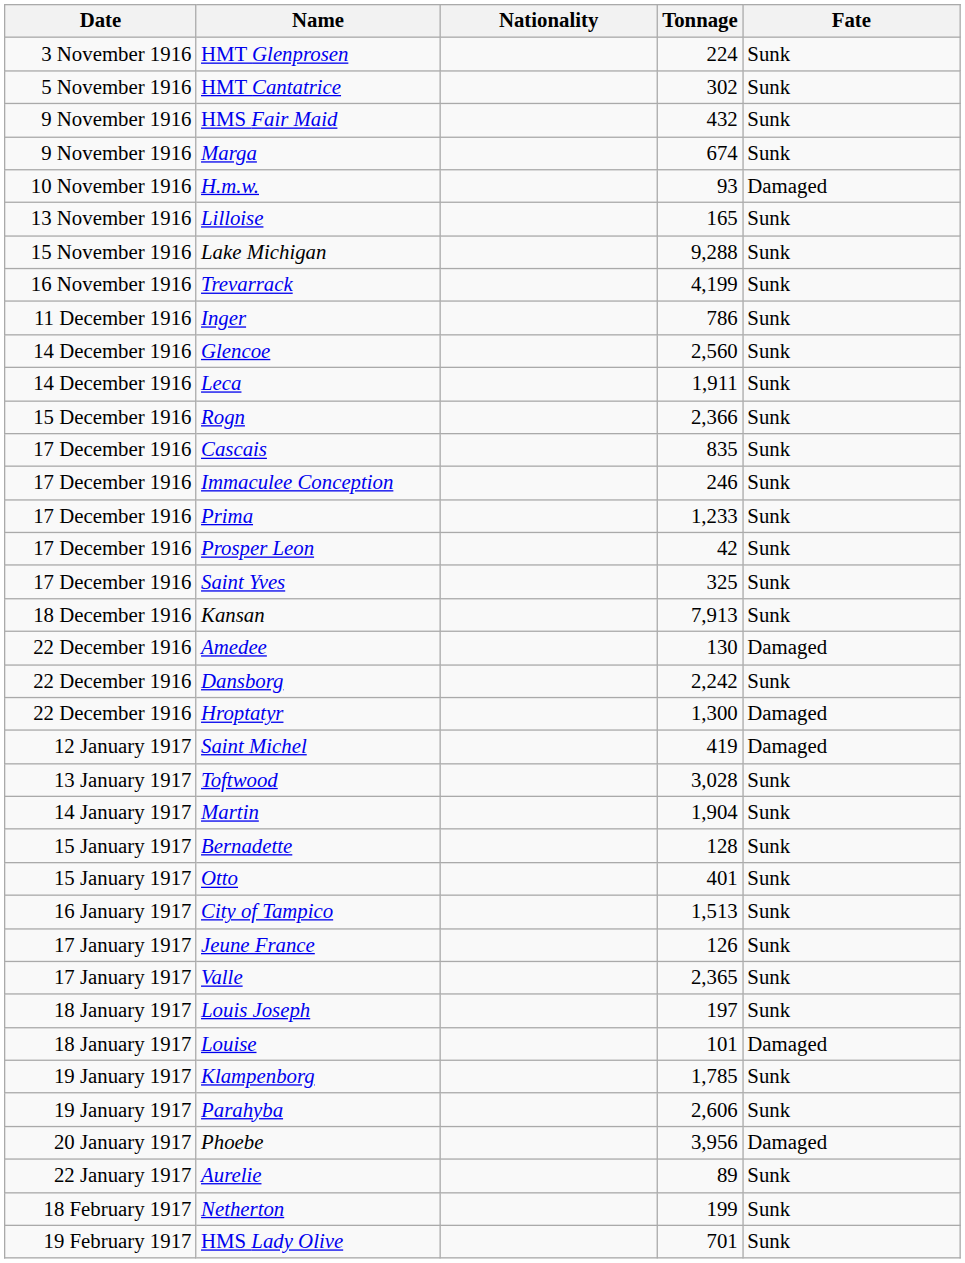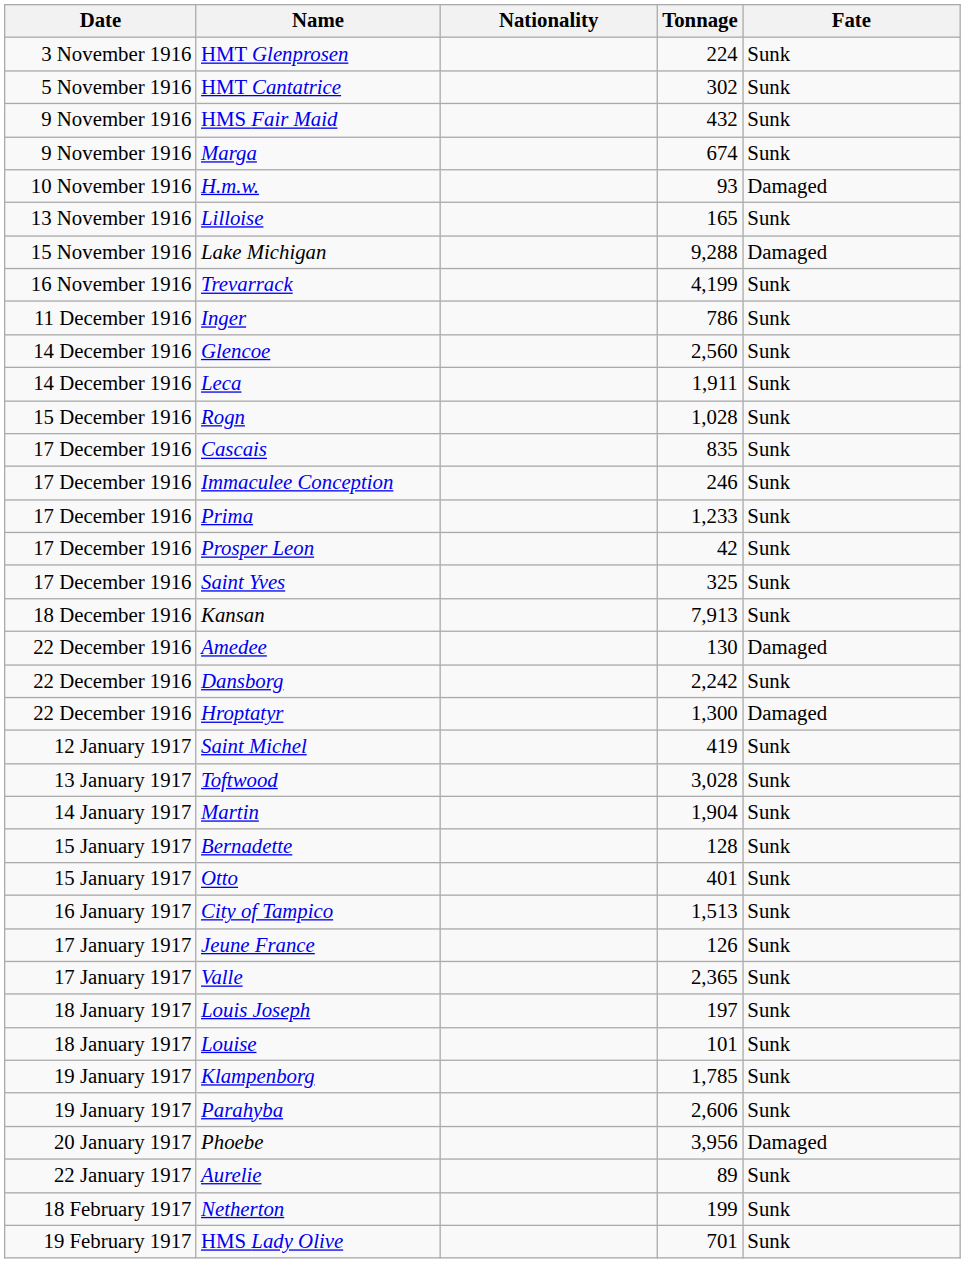 <table class="wikitable sortable">
 <tr>
 <th width="140px">Date</th>
 <th width="180px">Name</th>
 <th width="160px">Nationality</th>
 <th width="25px">Tonnage</th>
 <th width="160px">Fate</th>
 </tr>
 <tr>
 <td align="right">3 November 1916</td>
 <td align="left"><a href='#'>HMT <em>Glenprosen</em></a></td>
 <td align="left"></td>
 <td align="right">224</td>
 <td align="left">Sunk</td>
 </tr>
 <tr>
 <td align="right">5 November 1916</td>
 <td align="left"><a href='#'>HMT <em>Cantatrice</em></a></td>
 <td align="left"></td>
 <td align="right">302</td>
 <td align="left">Sunk</td>
 </tr>
 <tr>
 <td align="right">9 November 1916</td>
 <td align="left"><a href='#'>HMS <em>Fair Maid</em></a></td>
 <td align="left"></td>
 <td align="right">432</td>
 <td align="left">Sunk</td>
 </tr>
 <tr>
 <td align="right">9 November 1916</td>
 <td align="left"><a href='#'><em>Marga</em></a></td>
 <td align="left"></td>
 <td align="right">674</td>
 <td align="left">Sunk</td>
 </tr>
 <tr>
 <td align="right">10 November 1916</td>
 <td align="left"><a href='#'><em>H.m.w.</em></a></td>
 <td align="left"></td>
 <td align="right">93</td>
 <td align="left">Damaged</td>
 </tr>
 <tr>
 <td align="right">13 November 1916</td>
 <td align="left"><a href='#'><em>Lilloise</em></a></td>
 <td align="left"></td>
 <td align="right">165</td>
 <td align="left">Sunk</td>
 </tr>
 <tr>
 <td align="right">15 November 1916</td>
 <td align="left"><em>Lake Michigan</em></td>
 <td align="left"></td>
 <td align="right">9,288</td>
-<td align="left">Sunk</td>
+<td align="left">Damaged</td>
 </tr>
 <tr>
 <td align="right">16 November 1916</td>
 <td align="left"><a href='#'><em>Trevarrack</em></a></td>
 <td align="left"></td>
 <td align="right">4,199</td>
 <td align="left">Sunk</td>
 </tr>
 <tr>
 <td align="right">11 December 1916</td>
 <td align="left"><a href='#'><em>Inger</em></a></td>
 <td align="left"></td>
 <td align="right">786</td>
 <td align="left">Sunk</td>
 </tr>
 <tr>
 <td align="right">14 December 1916</td>
 <td align="left"><a href='#'><em>Glencoe</em></a></td>
 <td align="left"></td>
 <td align="right">2,560</td>
 <td align="left">Sunk</td>
 </tr>
 <tr>
 <td align="right">14 December 1916</td>
 <td align="left"><a href='#'><em>Leca</em></a></td>
 <td align="left"></td>
 <td align="right">1,911</td>
 <td align="left">Sunk</td>
 </tr>
 <tr>
 <td align="right">15 December 1916</td>
 <td align="left"><a href='#'><em>Rogn</em></a></td>
 <td align="left"></td>
-<td align="right">2,366</td>
+<td align="right">1,028</td>
 <td align="left">Sunk</td>
 </tr>
 <tr>
 <td align="right">17 December 1916</td>
 <td align="left"><a href='#'><em>Cascais</em></a></td>
 <td align="left"></td>
 <td align="right">835</td>
 <td align="left">Sunk</td>
 </tr>
 <tr>
 <td align="right">17 December 1916</td>
 <td align="left"><a href='#'><em>Immaculee Conception</em></a></td>
 <td align="left"></td>
 <td align="right">246</td>
 <td align="left">Sunk</td>
 </tr>
 <tr>
 <td align="right">17 December 1916</td>
 <td align="left"><a href='#'><em>Prima</em></a></td>
 <td align="left"></td>
 <td align="right">1,233</td>
 <td align="left">Sunk</td>
 </tr>
 <tr>
 <td align="right">17 December 1916</td>
 <td align="left"><a href='#'><em>Prosper Leon</em></a></td>
 <td align="left"></td>
 <td align="right">42</td>
 <td align="left">Sunk</td>
 </tr>
 <tr>
 <td align="right">17 December 1916</td>
 <td align="left"><a href='#'><em>Saint Yves</em></a></td>
 <td align="left"></td>
 <td align="right">325</td>
 <td align="left">Sunk</td>
 </tr>
 <tr>
 <td align="right">18 December 1916</td>
 <td align="left"><em>Kansan</em></td>
 <td align="left"></td>
 <td align="right">7,913</td>
 <td align="left">Sunk</td>
 </tr>
 <tr>
 <td align="right">22 December 1916</td>
 <td align="left"><a href='#'><em>Amedee</em></a></td>
 <td align="left"></td>
 <td align="right">130</td>
 <td align="left">Damaged</td>
 </tr>
 <tr>
 <td align="right">22 December 1916</td>
 <td align="left"><a href='#'><em>Dansborg</em></a></td>
 <td align="left"></td>
 <td align="right">2,242</td>
 <td align="left">Sunk</td>
 </tr>
 <tr>
 <td align="right">22 December 1916</td>
 <td align="left"><a href='#'><em>Hroptatyr</em></a></td>
 <td align="left"></td>
 <td align="right">1,300</td>
 <td align="left">Damaged</td>
 </tr>
 <tr>
 <td align="right">12 January 1917</td>
 <td align="left"><a href='#'><em>Saint Michel</em></a></td>
 <td align="left"></td>
 <td align="right">419</td>
-<td align="left">Damaged</td>
+<td align="left">Sunk</td>
 </tr>
 <tr>
 <td align="right">13 January 1917</td>
 <td align="left"><a href='#'><em>Toftwood</em></a></td>
 <td align="left"></td>
 <td align="right">3,028</td>
 <td align="left">Sunk</td>
 </tr>
 <tr>
 <td align="right">14 January 1917</td>
 <td align="left"><a href='#'><em>Martin</em></a></td>
 <td align="left"></td>
 <td align="right">1,904</td>
 <td align="left">Sunk</td>
 </tr>
 <tr>
 <td align="right">15 January 1917</td>
 <td align="left"><a href='#'><em>Bernadette</em></a></td>
 <td align="left"></td>
 <td align="right">128</td>
 <td align="left">Sunk</td>
 </tr>
 <tr>
 <td align="right">15 January 1917</td>
 <td align="left"><a href='#'><em>Otto</em></a></td>
 <td align="left"></td>
 <td align="right">401</td>
 <td align="left">Sunk</td>
 </tr>
 <tr>
 <td align="right">16 January 1917</td>
 <td align="left"><a href='#'><em>City of Tampico</em></a></td>
 <td align="left"></td>
 <td align="right">1,513</td>
 <td align="left">Sunk</td>
 </tr>
 <tr>
 <td align="right">17 January 1917</td>
 <td align="left"><a href='#'><em>Jeune France</em></a></td>
 <td align="left"></td>
 <td align="right">126</td>
 <td align="left">Sunk</td>
 </tr>
 <tr>
 <td align="right">17 January 1917</td>
 <td align="left"><a href='#'><em>Valle</em></a></td>
 <td align="left"></td>
 <td align="right">2,365</td>
 <td align="left">Sunk</td>
 </tr>
 <tr>
 <td align="right">18 January 1917</td>
 <td align="left"><a href='#'><em>Louis Joseph</em></a></td>
 <td align="left"></td>
 <td align="right">197</td>
 <td align="left">Sunk</td>
 </tr>
 <tr>
 <td align="right">18 January 1917</td>
 <td align="left"><a href='#'><em>Louise</em></a></td>
 <td align="left"></td>
 <td align="right">101</td>
-<td align="left">Damaged</td>
+<td align="left">Sunk</td>
 </tr>
 <tr>
 <td align="right">19 January 1917</td>
 <td align="left"><a href='#'><em>Klampenborg</em></a></td>
 <td align="left"></td>
 <td align="right">1,785</td>
 <td align="left">Sunk</td>
 </tr>
 <tr>
 <td align="right">19 January 1917</td>
 <td align="left"><a href='#'><em>Parahyba</em></a></td>
 <td align="left"></td>
 <td align="right">2,606</td>
 <td align="left">Sunk</td>
 </tr>
 <tr>
 <td align="right">20 January 1917</td>
 <td align="left"><em>Phoebe</em></td>
 <td align="left"></td>
 <td align="right">3,956</td>
 <td align="left">Damaged</td>
 </tr>
 <tr>
 <td align="right">22 January 1917</td>
 <td align="left"><a href='#'><em>Aurelie</em></a></td>
 <td align="left"></td>
 <td align="right">89</td>
 <td align="left">Sunk</td>
 </tr>
 <tr>
 <td align="right">18 February 1917</td>
 <td align="left"><a href='#'><em>Netherton</em></a></td>
 <td align="left"></td>
 <td align="right">199</td>
 <td align="left">Sunk</td>
 </tr>
 <tr>
 <td align="right">19 February 1917</td>
 <td align="left"><a href='#'>HMS <em>Lady Olive</em></a></td>
 <td align="left"></td>
 <td align="right">701</td>
 <td align="left">Sunk</td>
 </tr>
 </table>
